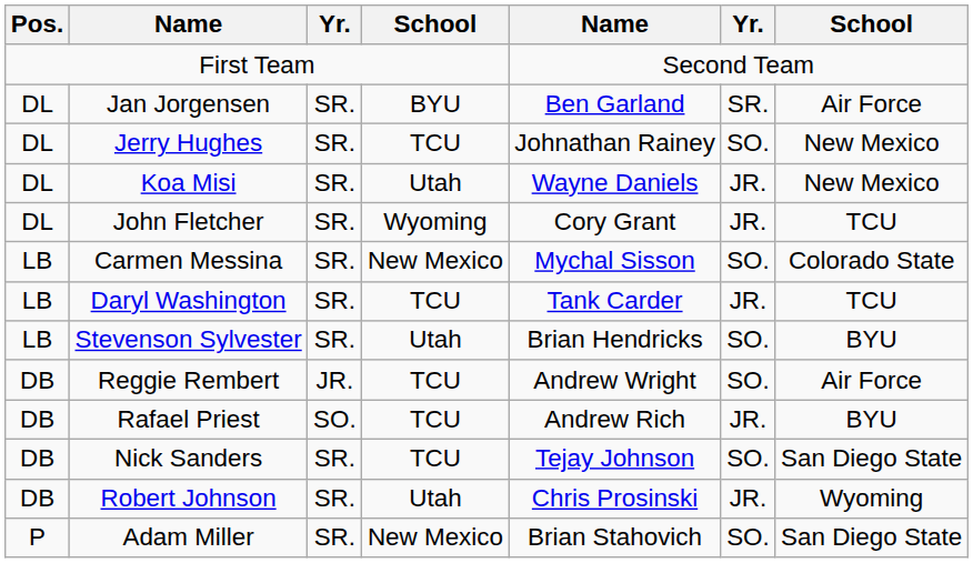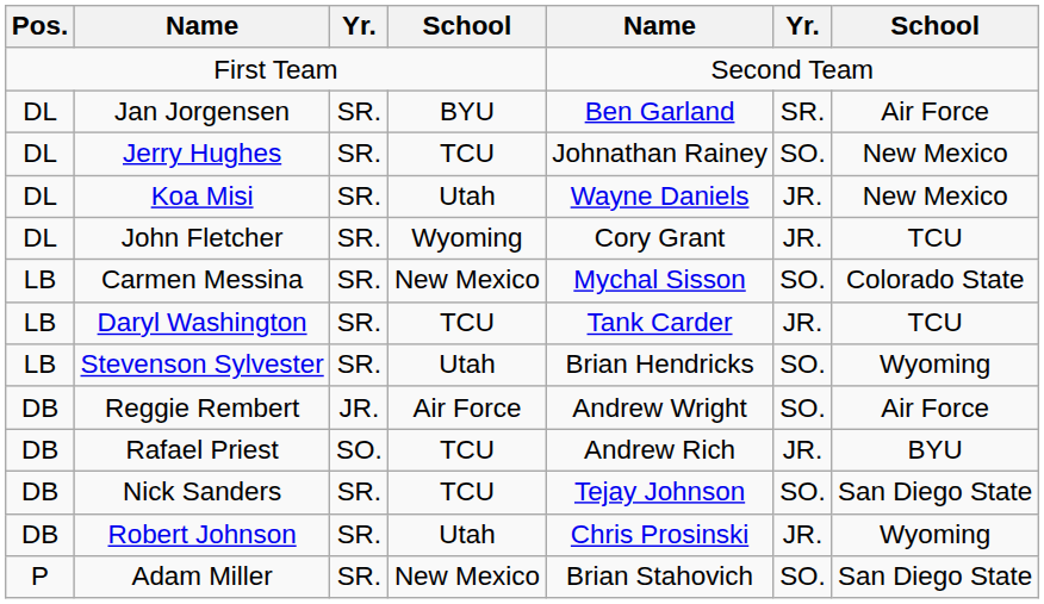 <table class="wikitable">
 <tr>
 <th>Pos.</th>
 <th>Name</th>
 <th>Yr.</th>
 <th>School</th>
 <th>Name</th>
 <th>Yr.</th>
 <th>School</th>
 </tr>
 <tr>
 <td colspan="4" style="text-align:center;">First Team</td>
 <td colspan="4" style="text-align:center;">Second Team</td>
 </tr>
 <tr style="text-align:center;">
 <td>DL</td>
 <td>Jan Jorgensen</td>
 <td>SR.</td>
 <td>BYU</td>
 <td><a href='#'>Ben Garland</a></td>
 <td>SR.</td>
 <td>Air Force</td>
 </tr>
 <tr style="text-align:center;">
 <td>DL</td>
 <td><a href='#'>Jerry Hughes</a></td>
 <td>SR.</td>
 <td>TCU</td>
 <td>Johnathan Rainey</td>
 <td>SO.</td>
 <td>New Mexico</td>
 </tr>
 <tr style="text-align:center;">
 <td>DL</td>
 <td><a href='#'>Koa Misi</a></td>
 <td>SR.</td>
 <td>Utah</td>
 <td><a href='#'>Wayne Daniels</a></td>
 <td>JR.</td>
 <td>New Mexico</td>
 </tr>
 <tr style="text-align:center;">
 <td>DL</td>
 <td>John Fletcher</td>
 <td>SR.</td>
 <td>Wyoming</td>
 <td>Cory Grant</td>
 <td>JR.</td>
 <td>TCU</td>
 </tr>
 <tr style="text-align:center;">
 <td>LB</td>
 <td>Carmen Messina</td>
 <td>SR.</td>
 <td>New Mexico</td>
 <td><a href='#'>Mychal Sisson</a></td>
 <td>SO.</td>
 <td>Colorado State</td>
 </tr>
 <tr style="text-align:center;">
 <td>LB</td>
 <td><a href='#'>Daryl Washington</a></td>
 <td>SR.</td>
 <td>TCU</td>
 <td><a href='#'>Tank Carder</a></td>
 <td>JR.</td>
 <td>TCU</td>
 </tr>
 <tr style="text-align:center;">
 <td>LB</td>
 <td><a href='#'>Stevenson Sylvester</a></td>
 <td>SR.</td>
 <td>Utah</td>
 <td>Brian Hendricks</td>
 <td>SO.</td>
-<td>BYU</td>
+<td>Wyoming</td>
 </tr>
 <tr style="text-align:center;">
 <td>DB</td>
 <td>Reggie Rembert</td>
 <td>JR.</td>
-<td>TCU</td>
+<td>Air Force</td>
 <td>Andrew Wright</td>
 <td>SO.</td>
 <td>Air Force</td>
 </tr>
 <tr style="text-align:center;">
 <td>DB</td>
 <td>Rafael Priest</td>
 <td>SO.</td>
 <td>TCU</td>
 <td>Andrew Rich</td>
 <td>JR.</td>
 <td>BYU</td>
 </tr>
 <tr style="text-align:center;">
 <td>DB</td>
 <td>Nick Sanders</td>
 <td>SR.</td>
 <td>TCU</td>
 <td><a href='#'>Tejay Johnson</a></td>
 <td>SO.</td>
 <td>San Diego State</td>
 </tr>
 <tr style="text-align:center;">
 <td>DB</td>
 <td><a href='#'>Robert Johnson</a></td>
 <td>SR.</td>
 <td>Utah</td>
 <td><a href='#'>Chris Prosinski</a></td>
 <td>JR.</td>
 <td>Wyoming</td>
 </tr>
 <tr style="text-align:center;">
 <td>P</td>
 <td>Adam Miller</td>
 <td>SR.</td>
 <td>New Mexico</td>
 <td>Brian Stahovich</td>
 <td>SO.</td>
 <td>San Diego State</td>
 </tr>
 </table>
